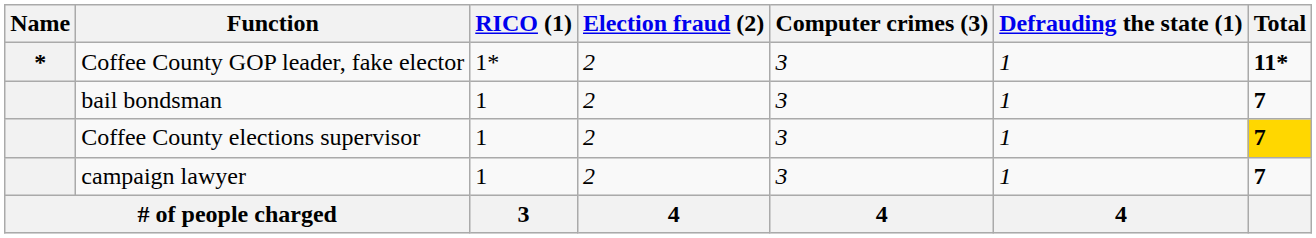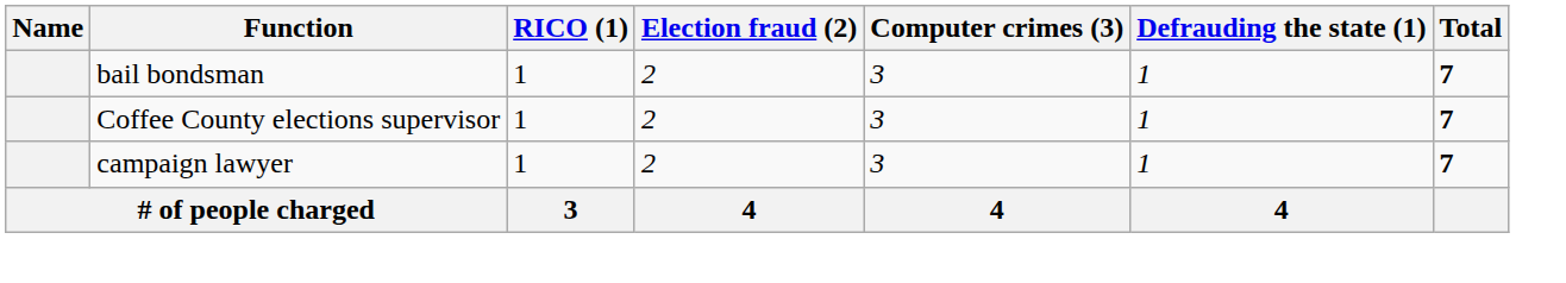 <table class="wikitable sortable plainrowheaders mw-collapsible">
 <tr>
 <th scope="col">Name</th>
 <th scope="col">Function</th>
 <th scope="col"><a href='#'>RICO</a> (1)</th>
 <th scope="col"><a href='#'>Election fraud</a> (2)</th>
 <th scope="col">Computer crimes (3)</th>
 <th scope="col"><a href='#'>Defrauding</a> the state (1)</th>
 <th scope="col">Total</th>
-</tr>
-<tr>
-<th scope="row">*</th>
-<td>Coffee County GOP leader, fake elector</td>
-<td>1*</td>
-<td><em>2</em></td>
-<td><em>3</em></td>
-<td><em>1</em></td>
-<td><strong>11*</strong></td>
 </tr>
 <tr>
 <th scope="row"></th>
 <td>bail bondsman</td>
 <td>1</td>
 <td><em>2</em></td>
 <td><em>3</em></td>
 <td><em>1</em></td>
 <td><strong>7</strong></td>
 </tr>
 <tr>
 <th scope="row"></th>
 <td>Coffee County elections supervisor</td>
 <td>1</td>
 <td><em>2</em></td>
 <td><em>3</em></td>
 <td><em>1</em></td>
-<td style="background: gold;"><strong>7</strong></td>
+<td><strong>7</strong></td>
 </tr>
 <tr>
 <th scope="row"></th>
 <td>campaign lawyer</td>
 <td>1</td>
 <td><em>2</em></td>
 <td><em>3</em></td>
 <td><em>1</em></td>
 <td><strong>7</strong></td>
 </tr>
 <tr>
 <th colspan=2># of people charged</th>
 <th>3</th>
 <th>4</th>
 <th>4</th>
 <th>4</th>
 <th></th>
 </tr>
 </table>
